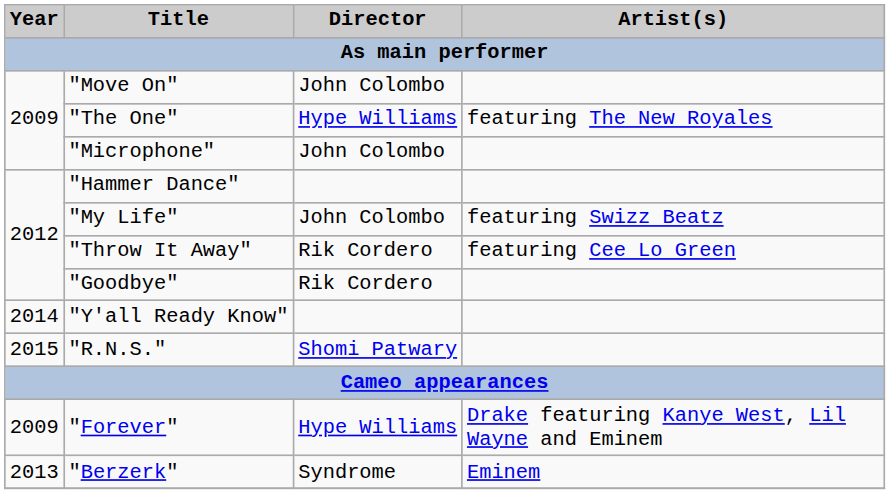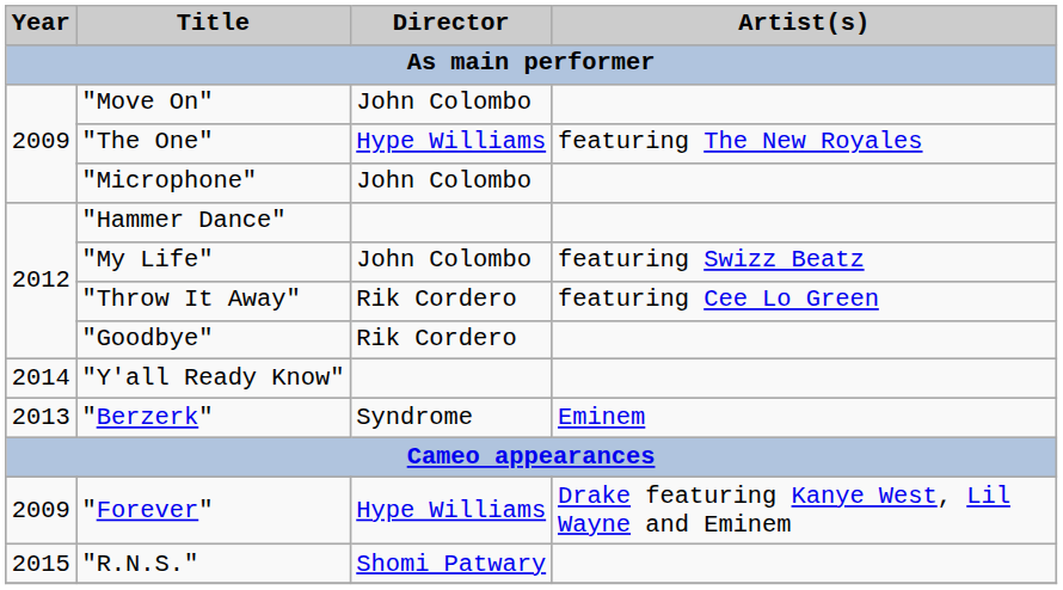 <table class="wikitable" style="font-size:95%">
 <tr style="text-align:center;">
 <th style="background:#ccc;">Year</th>
 <th style="background:#ccc;">Title</th>
 <th style="background:#ccc;">Director</th>
 <th style="background:#ccc;width:250px">Artist(s)</th>
 </tr>
 <tr style="text-align:center;">
 <th colspan="4" style="background:#B0C4DE;">As main performer</th>
 </tr>
 <tr>
 <td rowspan="3" style="text-align:center;">2009</td>
 <td>"Move On"</td>
 <td>John Colombo</td>
 <td></td>
 </tr>
 <tr>
 <td>"The One"</td>
 <td><a href='#'>Hype Williams</a></td>
 <td>featuring <a href='#'>The New Royales</a></td>
 </tr>
 <tr>
 <td>"Microphone"</td>
 <td>John Colombo</td>
 <td></td>
 </tr>
 <tr>
 <td rowspan="4" style="text-align:center;">2012</td>
 <td>"Hammer Dance"</td>
 <td></td>
 <td></td>
 </tr>
 <tr>
 <td>"My Life"</td>
 <td>John Colombo</td>
 <td>featuring <a href='#'>Swizz Beatz</a></td>
 </tr>
 <tr>
 <td>"Throw It Away"</td>
 <td>Rik Cordero</td>
 <td>featuring <a href='#'>Cee Lo Green</a></td>
 </tr>
 <tr>
 <td>"Goodbye"</td>
 <td>Rik Cordero</td>
 <td></td>
 </tr>
 <tr>
 <td style="text-align:center;">2014</td>
 <td>"Y'all Ready Know"</td>
 <td></td>
 <td></td>
 </tr>
 <tr>
-<td style="text-align:center;">2015</td>
-<td>"R.N.S."</td>
-<td><a href='#'>Shomi Patwary</a></td>
-<td></td>
+<td style="text-align:center;">2013</td>
+<td>"<a href='#'>Berzerk</a>"</td>
+<td>Syndrome</td>
+<td><a href='#'>Eminem</a></td>
 </tr>
 <tr>
 <th colspan="4" style="background:#B0C4DE;"><a href='#'>Cameo appearances</a></th>
 </tr>
 <tr>
 <td style="text-align:center;">2009</td>
 <td>"<a href='#'>Forever</a>"</td>
 <td><a href='#'>Hype Williams</a></td>
 <td><a href='#'>Drake</a> featuring <a href='#'>Kanye West</a>, <a href='#'>Lil Wayne</a> and Eminem</td>
 </tr>
 <tr>
-<td style="text-align:center;">2013</td>
-<td>"<a href='#'>Berzerk</a>"</td>
-<td>Syndrome</td>
-<td><a href='#'>Eminem</a></td>
+<td style="text-align:center;">2015</td>
+<td>"R.N.S."</td>
+<td><a href='#'>Shomi Patwary</a></td>
+<td></td>
 </tr>
 <tr>
 </tr>
 </table>
